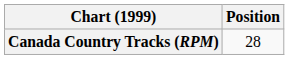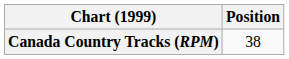 <table class="wikitable plainrowheaders" style="text-align:center">
 <tr>
 <th scope="col">Chart (1999)</th>
 <th scope="col">Position</th>
 </tr>
 <tr>
 <th scope="row">Canada Country Tracks (<em>RPM</em>)</th>
-<td>28</td>
+<td>38</td>
 </tr>
 </table>
